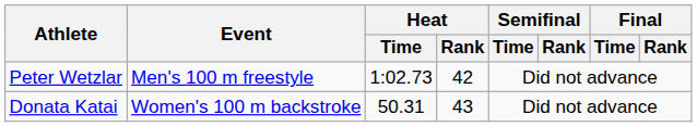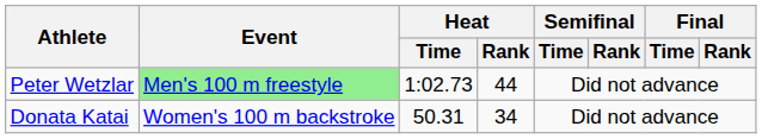 <table class=wikitable style="font-size:90%">
 <tr>
 <th rowspan="2">Athlete</th>
 <th rowspan="2">Event</th>
 <th colspan="2">Heat</th>
 <th colspan="2">Semifinal</th>
 <th colspan="2">Final</th>
 </tr>
 <tr style="font-size:95%">
 <th>Time</th>
 <th>Rank</th>
 <th>Time</th>
 <th>Rank</th>
 <th>Time</th>
 <th>Rank</th>
 </tr>
 <tr align=center>
 <td align=left><a href='#'>Peter Wetzlar</a></td>
-<td align=left><a href='#'>Men's 100 m freestyle</a></td>
+<td align=left style="background: lightgreen;"><a href='#'>Men's 100 m freestyle</a></td>
 <td>1:02.73</td>
-<td>42</td>
+<td>44</td>
 <td colspan=4>Did not advance</td>
 </tr>
 <tr align=center>
 <td align=left><a href='#'>Donata Katai</a></td>
 <td align=left><a href='#'>Women's 100 m backstroke</a></td>
 <td>50.31</td>
-<td>43</td>
+<td>34</td>
 <td colspan=4>Did not advance</td>
 </tr>
 </table>
